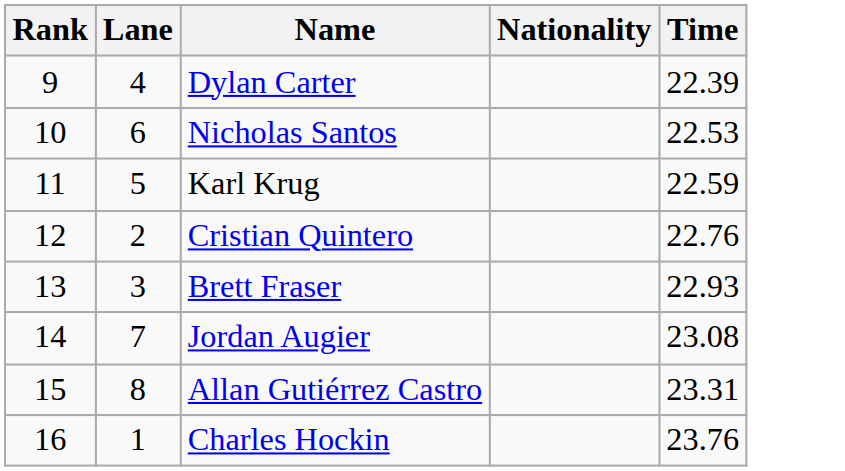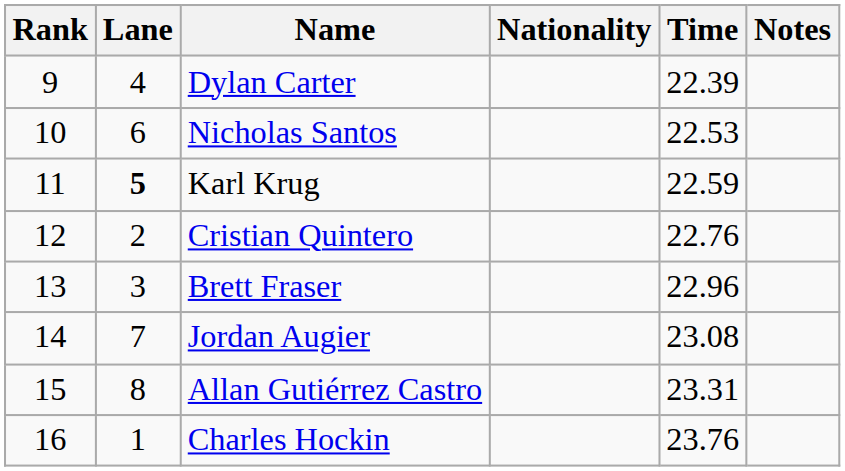 <table class="wikitable sortable" style="text-align:center">
 <tr>
 <th>Rank</th>
 <th>Lane</th>
 <th>Name</th>
 <th>Nationality</th>
 <th>Time</th>
+<th>Notes</th>
 </tr>
 <tr>
 <td>9</td>
 <td>4</td>
 <td align=left><a href='#'>Dylan Carter</a></td>
 <td align=left></td>
 <td>22.39</td>
+<td></td>
 </tr>
 <tr>
 <td>10</td>
 <td>6</td>
 <td align=left><a href='#'>Nicholas Santos</a></td>
 <td align=left></td>
 <td>22.53</td>
+<td></td>
 </tr>
 <tr>
 <td>11</td>
-<td>5</td>
+<td><strong>5</strong></td>
 <td align=left>Karl Krug</td>
 <td align=left></td>
 <td>22.59</td>
+<td></td>
 </tr>
 <tr>
 <td>12</td>
 <td>2</td>
 <td align=left><a href='#'>Cristian Quintero</a></td>
 <td align=left></td>
 <td>22.76</td>
+<td></td>
 </tr>
 <tr>
 <td>13</td>
 <td>3</td>
 <td align=left><a href='#'>Brett Fraser</a></td>
 <td align=left></td>
-<td>22.93</td>
+<td>22.96</td>
+<td></td>
 </tr>
 <tr>
 <td>14</td>
 <td>7</td>
 <td align=left><a href='#'>Jordan Augier</a></td>
 <td align=left></td>
 <td>23.08</td>
+<td></td>
 </tr>
 <tr>
 <td>15</td>
 <td>8</td>
 <td align=left><a href='#'>Allan Gutiérrez Castro</a></td>
 <td align=left></td>
 <td>23.31</td>
+<td></td>
 </tr>
 <tr>
 <td>16</td>
 <td>1</td>
 <td align=left><a href='#'>Charles Hockin</a></td>
 <td align=left></td>
 <td>23.76</td>
+<td></td>
 </tr>
 </table>
